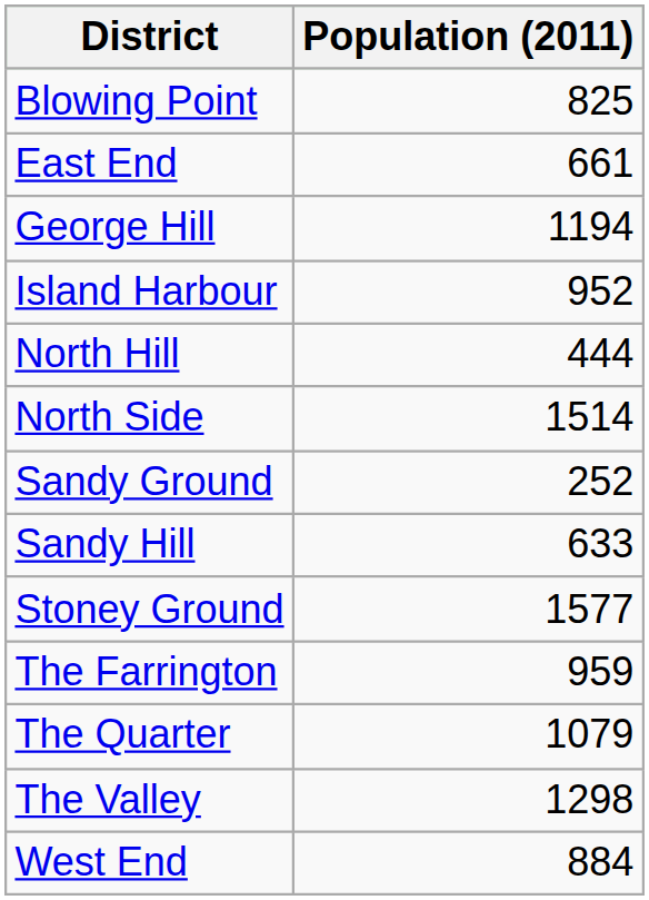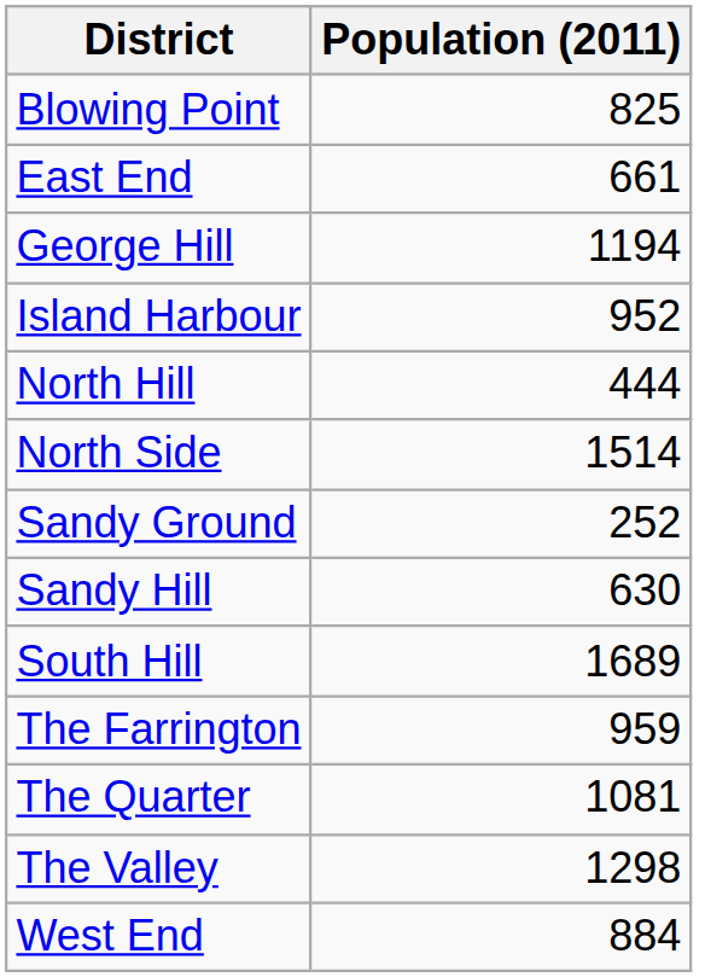 <table class="wikitable sortable">
 <tr bgcolor=#ACE1AF>
 <th>District</th>
 <th data-sort-type="number">Population (2011)</th>
 </tr>
 <tr>
 <td><a href='#'>Blowing Point</a></td>
 <td style="text-align:right">825</td>
 </tr>
 <tr>
 <td><a href='#'>East End</a></td>
 <td style="text-align:right">661</td>
 </tr>
 <tr>
 <td><a href='#'>George Hill</a></td>
 <td style="text-align:right">1194</td>
 </tr>
 <tr>
 <td><a href='#'>Island Harbour</a></td>
 <td style="text-align:right">952</td>
 </tr>
 <tr>
 <td><a href='#'>North Hill</a></td>
 <td style="text-align:right">444</td>
 </tr>
 <tr>
 <td><a href='#'>North Side</a></td>
 <td style="text-align:right">1514</td>
 </tr>
 <tr>
 <td><a href='#'>Sandy Ground</a></td>
 <td style="text-align:right">252</td>
 </tr>
 <tr>
 <td><a href='#'>Sandy Hill</a></td>
-<td style="text-align:right">633</td>
+<td style="text-align:right">630</td>
 </tr>
 <tr>
-<td><a href='#'>Stoney Ground</a></td>
-<td style="text-align:right">1577</td>
+<td><a href='#'>South Hill</a></td>
+<td style="text-align:right">1689</td>
 </tr>
 <tr>
 <td><a href='#'>The Farrington</a></td>
 <td style="text-align:right">959</td>
 </tr>
 <tr>
 <td><a href='#'>The Quarter</a></td>
-<td style="text-align:right">1079</td>
+<td style="text-align:right">1081</td>
 </tr>
 <tr>
 <td><a href='#'>The Valley</a></td>
 <td style="text-align:right">1298</td>
 </tr>
 <tr>
 <td><a href='#'>West End</a></td>
 <td style="text-align:right">884</td>
 </tr>
 </table>
